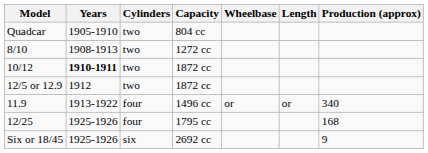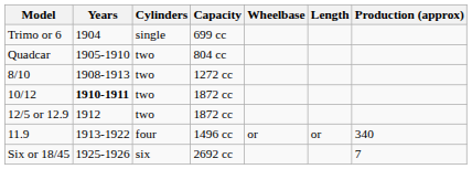 <table class="wikitable">
 <tr>
 <th>Model</th>
 <th>Years</th>
 <th>Cylinders</th>
 <th>Capacity</th>
 <th>Wheelbase</th>
 <th>Length </th>
 <th>Production (approx)</th>
+</tr>
+<tr>
+<td>Trimo or 6</td>
+<td>1904</td>
+<td>single</td>
+<td>699 cc</td>
+<td></td>
+<td></td>
+<td></td>
 </tr>
 <tr>
 <td>Quadcar</td>
 <td>1905-1910</td>
 <td>two</td>
 <td>804 cc</td>
 <td></td>
 <td></td>
 </tr>
 <tr>
 <td>8/10</td>
 <td>1908-1913</td>
 <td>two</td>
 <td>1272 cc</td>
 <td></td>
 <td></td>
 <td></td>
 </tr>
 <tr>
 <td>10/12</td>
 <td><strong>1910-1911</strong></td>
 <td>two</td>
 <td>1872 cc</td>
 <td></td>
 <td></td>
 <td></td>
 </tr>
 <tr>
 <td>12/5 or 12.9</td>
 <td>1912</td>
 <td>two</td>
 <td>1872 cc</td>
 <td></td>
 <td></td>
 <td></td>
 </tr>
 <tr>
 <td>11.9</td>
 <td>1913-1922</td>
 <td>four</td>
 <td>1496 cc</td>
 <td> or </td>
 <td> or </td>
 <td>340</td>
 </tr>
 <tr>
-<td>12/25</td>
-<td>1925-1926</td>
-<td>four</td>
-<td>1795 cc</td>
-<td></td>
-<td></td>
-<td>168</td>
-</tr>
-<tr>
 <td>Six or 18/45</td>
 <td>1925-1926</td>
 <td>six</td>
 <td>2692 cc</td>
 <td></td>
 <td></td>
-<td>9</td>
+<td>7</td>
 </tr>
 </table>
